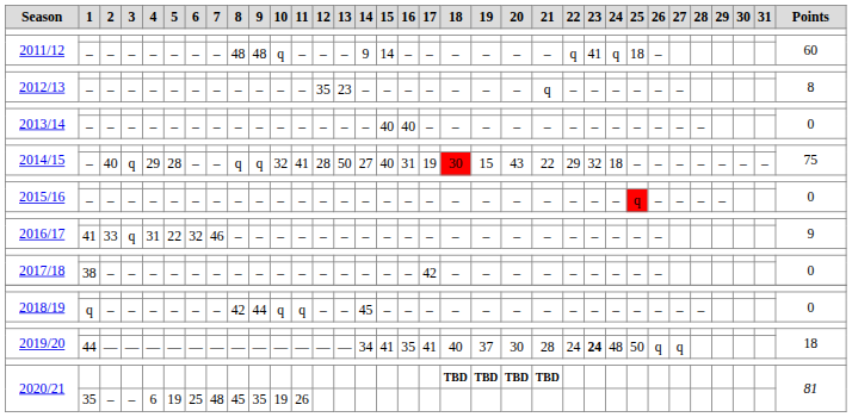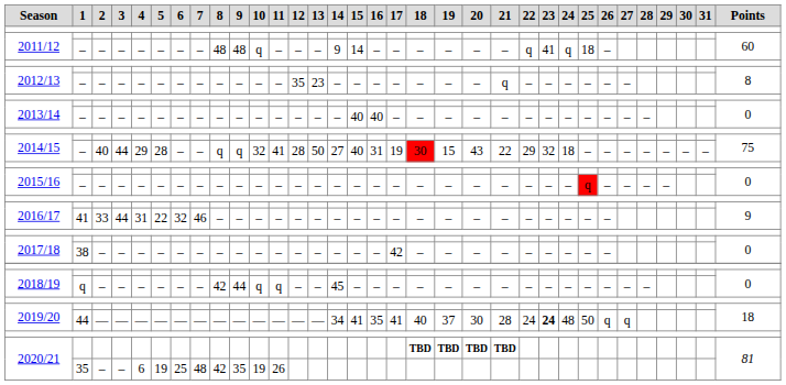 <table cellpadding="3" cellspacing="0" border="1" style="background:#ffffff; font-size:90%; border:grey 1px; border-collapse:collapse;">
 <tr style="background:#ccc; text-align:center;">
 <td style="background:#DCDCDC;" width=69px><strong>Season</strong></td>
 <td style="background:#DCDCDC;" width=15px><strong>1</strong></td>
 <td style="background:#DCDCDC;" width=15px><strong>2</strong></td>
 <td style="background:#DCDCDC;" width=15px><strong>3</strong></td>
 <td style="background:#DCDCDC;" width=15px><strong>4</strong></td>
 <td style="background:#DCDCDC;" width=15px><strong>5</strong></td>
 <td style="background:#DCDCDC;" width=15px><strong>6</strong></td>
 <td style="background:#DCDCDC;" width=15px><strong>7</strong></td>
 <td style="background:#DCDCDC;" width=15px><strong>8</strong></td>
 <td style="background:#DCDCDC;" width=15px><strong>9</strong></td>
 <td style="background:#DCDCDC;" width=15px><strong>10</strong></td>
 <td style="background:#DCDCDC;" width=15px><strong>11</strong></td>
 <td style="background:#DCDCDC;" width=15px><strong>12</strong></td>
 <td style="background:#DCDCDC;" width=15px><strong>13</strong></td>
 <td style="background:#DCDCDC;" width=15px><strong>14</strong></td>
 <td style="background:#DCDCDC;" width=15px><strong>15</strong></td>
 <td style="background:#DCDCDC;" width=15px><strong>16</strong></td>
 <td style="background:#DCDCDC;" width=15px><strong>17</strong></td>
 <td style="background:#DCDCDC;" width=15px><strong>18</strong></td>
 <td style="background:#DCDCDC;" width=15px><strong>19</strong></td>
 <td style="background:#DCDCDC;" width=15px><strong>20</strong></td>
 <td style="background:#DCDCDC;" width=15px><strong>21</strong></td>
 <td style="background:#DCDCDC;" width=15px><strong>22</strong></td>
 <td style="background:#DCDCDC;" width=15px><strong>23</strong></td>
 <td style="background:#DCDCDC;" width=15px><strong>24</strong></td>
 <td style="background:#DCDCDC;" width=15px><strong>25</strong></td>
 <td style="background:#DCDCDC;" width=15px><strong>26</strong></td>
 <td style="background:#DCDCDC;" width=15px><strong>27</strong></td>
 <td style="background:#DCDCDC;" width=15px><strong>28</strong></td>
 <td style="background:#DCDCDC;" width=15px><strong>29</strong></td>
 <td style="background:#DCDCDC;" width=15px><strong>30</strong></td>
 <td style="background:#DCDCDC;" width=15px><strong>31</strong></td>
 <td style="background:#DCDCDC;" width=30px><strong>Points</strong></td>
 </tr>
 <tr>
 <td colspan=33></td>
 </tr>
 <tr align=center>
 <td rowspan=2 width=66px><a href='#'>2011/12</a></td>
 <th></th>
 <th></th>
 <th></th>
 <th></th>
 <th></th>
 <th></th>
 <th></th>
 <th></th>
 <th></th>
 <th></th>
 <th></th>
 <th></th>
 <th></th>
 <th></th>
 <th></th>
 <th></th>
 <th></th>
 <th></th>
 <th></th>
 <th></th>
 <th></th>
 <th></th>
 <th></th>
 <th></th>
 <th></th>
 <th></th>
 <th></th>
 <th></th>
 <th></th>
 <th></th>
 <th></th>
 <td rowspan=2 width=66px>60</td>
 </tr>
 <tr align=center>
 <td>–</td>
 <td>–</td>
 <td>–</td>
 <td>–</td>
 <td>–</td>
 <td>–</td>
 <td>–</td>
 <td>48</td>
 <td>48</td>
 <td>q</td>
 <td>–</td>
 <td>–</td>
 <td>–</td>
 <td>9</td>
 <td>14</td>
 <td>–</td>
 <td>–</td>
 <td>–</td>
 <td>–</td>
 <td>–</td>
 <td>–</td>
 <td>q</td>
 <td>41</td>
 <td>q</td>
 <td>18</td>
 <td>–</td>
 <th></th>
 <th></th>
 <th></th>
 <th></th>
 <th></th>
 </tr>
 <tr>
 <td colspan=33></td>
 </tr>
 <tr align=center>
 <td rowspan=2 width=66px><a href='#'>2012/13</a></td>
 <th></th>
 <th></th>
 <th></th>
 <th></th>
 <th></th>
 <th></th>
 <th></th>
 <th></th>
 <th></th>
 <th></th>
 <th></th>
 <th></th>
 <th></th>
 <th></th>
 <th></th>
 <th></th>
 <th></th>
 <th></th>
 <th></th>
 <th></th>
 <th></th>
 <th></th>
 <th></th>
 <th></th>
 <th></th>
 <th></th>
 <th></th>
 <th></th>
 <th></th>
 <th></th>
 <th></th>
 <td rowspan=2 width=66px>8</td>
 </tr>
 <tr align=center>
 <td>–</td>
 <td>–</td>
 <td>–</td>
 <td>–</td>
 <td>–</td>
 <td>–</td>
 <td>–</td>
 <td>–</td>
 <td>–</td>
 <td>–</td>
 <td>–</td>
 <td>35</td>
 <td>23</td>
 <td>–</td>
 <td>–</td>
 <td>–</td>
 <td>–</td>
 <td>–</td>
 <td>–</td>
 <td>–</td>
 <td>q</td>
 <td>–</td>
 <td>–</td>
 <td>–</td>
 <td>–</td>
 <td>–</td>
 <td>–</td>
 <th></th>
 <th></th>
 <th></th>
 <th></th>
 </tr>
 <tr>
 <td colspan=33></td>
 </tr>
 <tr align=center>
 <td rowspan=2 width=66px><a href='#'>2013/14</a></td>
 <th></th>
 <th></th>
 <th></th>
 <th></th>
 <th></th>
 <th></th>
 <th></th>
 <th></th>
 <th></th>
 <th></th>
 <th></th>
 <th></th>
 <th></th>
 <th></th>
 <th></th>
 <th></th>
 <th></th>
 <th></th>
 <th></th>
 <th></th>
 <th></th>
 <th></th>
 <th></th>
 <th></th>
 <th></th>
 <th></th>
 <th></th>
 <th></th>
 <th></th>
 <th></th>
 <th></th>
 <td rowspan=2 width=66px>0</td>
 </tr>
 <tr align=center>
 <td>–</td>
 <td>–</td>
 <td>–</td>
 <td>–</td>
 <td>–</td>
 <td>–</td>
 <td>–</td>
 <td>–</td>
 <td>–</td>
 <td>–</td>
 <td>–</td>
 <td>–</td>
 <td>–</td>
 <td>–</td>
 <td>40</td>
 <td>40</td>
 <td>–</td>
 <td>–</td>
 <td>–</td>
 <td>–</td>
 <td>–</td>
 <td>–</td>
 <td>–</td>
 <td>–</td>
 <td>–</td>
 <td>–</td>
 <td>–</td>
 <td>–</td>
 <th></th>
 <th></th>
 <th></th>
 </tr>
 <tr>
 <td colspan=33></td>
 </tr>
 <tr align=center>
 <td rowspan=2 width=66px><a href='#'>2014/15</a></td>
 <th></th>
 <th></th>
 <th></th>
 <th></th>
 <th></th>
 <th></th>
 <th></th>
 <th></th>
 <th></th>
 <th></th>
 <th></th>
 <th></th>
 <th></th>
 <th></th>
 <th></th>
 <th></th>
 <th></th>
 <th></th>
 <th></th>
 <th></th>
 <th></th>
 <th></th>
 <th></th>
 <th></th>
 <th></th>
 <th></th>
 <th></th>
 <th></th>
 <th></th>
 <th></th>
 <th></th>
 <td rowspan=2 width=66px>75</td>
 </tr>
 <tr align=center>
 <td>–</td>
 <td>40</td>
-<td>q</td>
+<td>44</td>
 <td>29</td>
 <td>28</td>
 <td>–</td>
 <td>–</td>
 <td>q</td>
 <td>q</td>
 <td>32</td>
 <td>41</td>
 <td>28</td>
 <td>50</td>
 <td>27</td>
 <td>40</td>
 <td>31</td>
 <td>19</td>
 <td bgcolor=red>30</td>
 <td>15</td>
 <td>43</td>
 <td>22</td>
 <td>29</td>
 <td>32</td>
 <td>18</td>
 <td>–</td>
 <td>–</td>
 <td>–</td>
 <td>–</td>
 <td>–</td>
 <td>–</td>
 <td>–</td>
 </tr>
 <tr>
 <td colspan=33></td>
 </tr>
 <tr align=center>
 <td rowspan=2 width=66px><a href='#'>2015/16</a></td>
 <th></th>
 <th></th>
 <th></th>
 <th></th>
 <th></th>
 <th></th>
 <th></th>
 <th></th>
 <th></th>
 <th></th>
 <th></th>
 <th></th>
 <th></th>
 <th></th>
 <th></th>
 <th></th>
 <th></th>
 <th></th>
 <th></th>
 <th></th>
 <th></th>
 <th></th>
 <th></th>
 <th></th>
 <th></th>
 <th></th>
 <th></th>
 <th></th>
 <th></th>
 <th></th>
 <th></th>
 <td rowspan=2 width=66px>0</td>
 </tr>
 <tr align=center>
 <td>–</td>
 <td>–</td>
 <td>–</td>
 <td>–</td>
 <td>–</td>
 <td>–</td>
 <td>–</td>
 <td>–</td>
 <td>–</td>
 <td>–</td>
 <td>–</td>
 <td>–</td>
 <td>–</td>
 <td>–</td>
 <td>–</td>
 <td>–</td>
 <td>–</td>
 <td>–</td>
 <td>–</td>
 <td>–</td>
 <td>–</td>
 <td>–</td>
 <td>–</td>
 <td>–</td>
 <td bgcolor=red>q</td>
 <td>–</td>
 <td>–</td>
 <td>–</td>
 <td>–</td>
 <td></td>
 <td></td>
 </tr>
 <tr>
 <td colspan=33></td>
 </tr>
 <tr align=center>
 <td rowspan="2" style="width:66px;"><a href='#'>2016/17</a></td>
 <th></th>
 <th></th>
 <th></th>
 <th></th>
 <th></th>
 <th></th>
 <th></th>
 <th></th>
 <th></th>
 <th></th>
 <th></th>
 <th></th>
 <th></th>
 <th></th>
 <th></th>
 <th></th>
 <th></th>
 <th></th>
 <th></th>
 <th></th>
 <th></th>
 <th></th>
 <th></th>
 <th></th>
 <th></th>
 <th></th>
 <th></th>
 <th></th>
 <th></th>
 <th></th>
 <th></th>
 <td rowspan="2" style="width:66px;">9</td>
 </tr>
 <tr align=center>
 <td>41</td>
 <td>33</td>
-<td>q</td>
+<td>44</td>
 <td>31</td>
 <td>22</td>
 <td>32</td>
 <td>46</td>
 <td>–</td>
 <td>–</td>
 <td>–</td>
 <td>–</td>
 <td>–</td>
 <td>–</td>
 <td>–</td>
 <td>–</td>
 <td>–</td>
 <td>–</td>
 <td>–</td>
 <td>–</td>
 <td>–</td>
 <td>–</td>
 <td>–</td>
 <td>–</td>
 <td>–</td>
 <td>–</td>
 <td>–</td>
 <td></td>
 <td></td>
 <td></td>
 <td></td>
 <td></td>
 </tr>
 <tr>
 <td colspan=33></td>
 </tr>
 <tr align=center>
 <td rowspan="2" style="width:66px;"><a href='#'>2017/18</a></td>
 <th></th>
 <th></th>
 <th></th>
 <th></th>
 <th></th>
 <th></th>
 <th></th>
 <th></th>
 <th></th>
 <th></th>
 <th></th>
 <th></th>
 <th></th>
 <th></th>
 <th></th>
 <th></th>
 <th></th>
 <th></th>
 <th></th>
 <th></th>
 <th></th>
 <th></th>
 <th></th>
 <th></th>
 <th></th>
 <th></th>
 <th></th>
 <th></th>
 <th></th>
 <th></th>
 <th></th>
 <td rowspan="2" style="width:66px;">0</td>
 </tr>
 <tr align=center>
 <td>38</td>
 <td>–</td>
 <td>–</td>
 <td>–</td>
 <td>–</td>
 <td>–</td>
 <td>–</td>
 <td>–</td>
 <td>–</td>
 <td>–</td>
 <td>–</td>
 <td>–</td>
 <td>–</td>
 <td>–</td>
 <td>–</td>
 <td>–</td>
 <td>42</td>
 <td>–</td>
 <td>–</td>
 <td>–</td>
 <td>–</td>
 <td>–</td>
 <td>–</td>
 <td>–</td>
 <td>–</td>
 <td>–</td>
 <td></td>
 <td></td>
 <td></td>
 <td></td>
 <td></td>
 </tr>
 <tr>
 </tr>
 <tr>
 <td colspan=33></td>
 </tr>
 <tr align=center>
 <td rowspan="2" style="width:66px;"><a href='#'>2018/19</a></td>
 <th></th>
 <th></th>
 <th></th>
 <th></th>
 <th></th>
 <th></th>
 <th></th>
 <th></th>
 <th></th>
 <th></th>
 <th></th>
 <th></th>
 <th></th>
 <th></th>
 <th></th>
 <th></th>
 <th></th>
 <th></th>
 <th></th>
 <th></th>
 <th></th>
 <th></th>
 <th></th>
 <th></th>
 <th></th>
 <th></th>
 <th></th>
 <th></th>
 <th></th>
 <th></th>
 <th></th>
 <td rowspan="2" style="width:66px;">0</td>
 </tr>
 <tr align=center>
 <td>q</td>
 <td>–</td>
 <td>–</td>
 <td>–</td>
 <td>–</td>
 <td>–</td>
 <td>–</td>
 <td>42</td>
 <td>44</td>
 <td>q</td>
 <td>q</td>
 <td>–</td>
 <td>–</td>
 <td>45</td>
 <td>–</td>
 <td>–</td>
 <td>–</td>
 <td>–</td>
 <td>–</td>
 <td>–</td>
 <td>–</td>
 <td>–</td>
 <td>–</td>
 <td>–</td>
 <td>–</td>
 <td>–</td>
 <td>–</td>
 <td>–</td>
 <td></td>
 <td></td>
 <td></td>
 </tr>
 <tr>
 <td colspan=33></td>
 </tr>
 <tr align=center>
 <td rowspan="2" style="width:66px;"><a href='#'>2019/20</a></td>
 <th></th>
 <th></th>
 <th></th>
 <th></th>
 <th></th>
 <th></th>
 <th></th>
 <th></th>
 <th></th>
 <th></th>
 <th></th>
 <th></th>
 <th></th>
 <th></th>
 <th></th>
 <th></th>
 <th></th>
 <th></th>
 <th></th>
 <th></th>
 <th></th>
 <th></th>
 <th></th>
 <th></th>
 <th></th>
 <th></th>
 <th></th>
 <th></th>
 <th></th>
 <th></th>
 <th></th>
 <td rowspan="2" style="width:66px;">18</td>
 </tr>
 <tr align=center>
 <td>44</td>
 <td>—</td>
 <td>—</td>
 <td>—</td>
 <td>—</td>
 <td>—</td>
 <td>—</td>
 <td>—</td>
 <td>—</td>
 <td>—</td>
 <td>—</td>
 <td>—</td>
 <td>—</td>
 <td>34</td>
 <td>41</td>
 <td>35</td>
 <td>41</td>
 <td>40</td>
 <td>37</td>
 <td>30</td>
 <td>28</td>
 <td>24</td>
 <td><strong>24</strong></td>
 <td>48</td>
 <td>50</td>
 <td>q</td>
 <td>q</td>
 <td></td>
 <td></td>
 <td></td>
 <td></td>
 </tr>
 <tr>
 <td colspan=33></td>
 </tr>
 <tr align=center>
 <td rowspan="2" style="width:66px;"><a href='#'>2020/21</a></td>
 <th></th>
 <th></th>
 <th></th>
 <th></th>
 <th></th>
 <th></th>
 <th></th>
 <th></th>
 <th></th>
 <th></th>
 <th></th>
 <th></th>
 <th></th>
 <th></th>
 <th></th>
 <th></th>
 <th></th>
 <th><small>TBD</small></th>
 <th><small>TBD</small></th>
 <th><small>TBD</small></th>
 <th><small>TBD</small></th>
 <th></th>
 <th></th>
 <th></th>
 <th></th>
 <th></th>
 <th></th>
 <th></th>
 <th></th>
 <th></th>
 <th></th>
 <td rowspan="2" style="width:66px;"><em>81</em></td>
 </tr>
 <tr align=center>
 <td>35</td>
 <td>–</td>
 <td>–</td>
 <td>6</td>
 <td>19</td>
 <td>25</td>
 <td>48</td>
-<td>45</td>
+<td>42</td>
 <td>35</td>
 <td>19</td>
 <td>26</td>
 <td></td>
 <td></td>
 <td></td>
 <td></td>
 <td></td>
 <td></td>
 <td></td>
 <td></td>
 <td></td>
 <td></td>
 <td></td>
 <td></td>
 <td></td>
 <td></td>
 <td></td>
 <td></td>
 <td></td>
 <td></td>
 <td></td>
 <td></td>
 </tr>
 </table>
